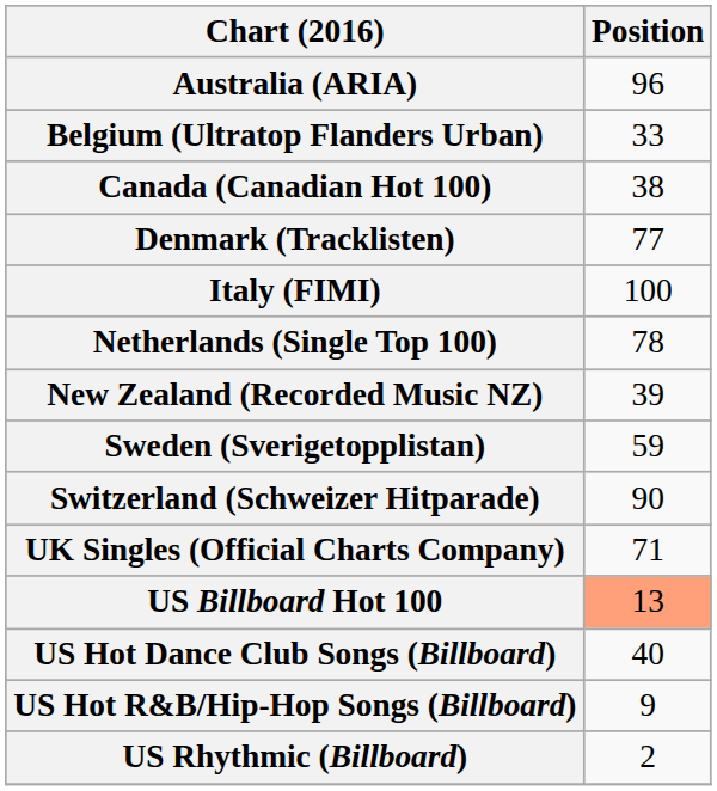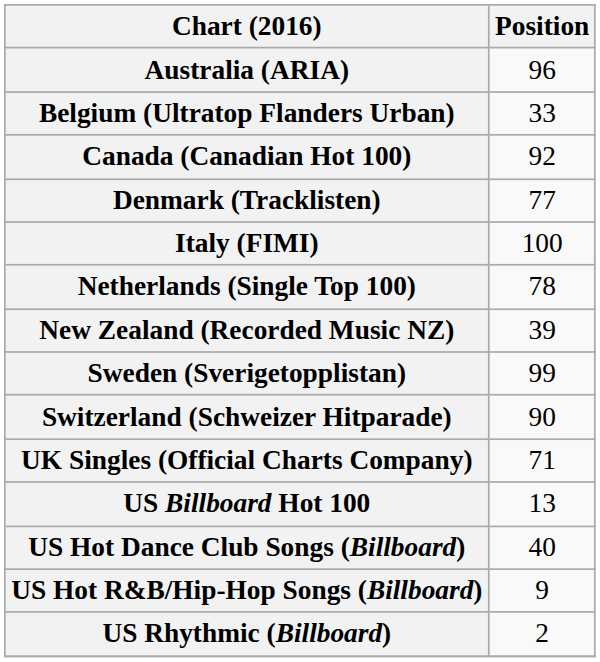 <table class="wikitable plainrowheaders sortable" style="text-align:center">
 <tr>
 <th>Chart (2016)</th>
 <th>Position</th>
 </tr>
 <tr>
 <th scope="row">Australia (ARIA)</th>
 <td>96</td>
 </tr>
 <tr>
 <th scope="row">Belgium (Ultratop Flanders Urban)</th>
 <td>33</td>
 </tr>
 <tr>
 <th scope="row">Canada (Canadian Hot 100)</th>
-<td>38</td>
+<td>92</td>
 </tr>
 <tr>
 <th scope="row">Denmark (Tracklisten)</th>
 <td>77</td>
 </tr>
 <tr>
 <th scope="row">Italy (FIMI)</th>
 <td>100</td>
 </tr>
 <tr>
 <th scope="row">Netherlands (Single Top 100)</th>
 <td>78</td>
 </tr>
 <tr>
 <th scope="row">New Zealand (Recorded Music NZ)</th>
 <td>39</td>
 </tr>
 <tr>
 <th scope="row">Sweden (Sverigetopplistan)</th>
-<td>59</td>
+<td>99</td>
 </tr>
 <tr>
 <th scope="row">Switzerland (Schweizer Hitparade)</th>
 <td>90</td>
 </tr>
 <tr>
 <th scope="row">UK Singles (Official Charts Company)</th>
 <td>71</td>
 </tr>
 <tr>
 <th scope="row">US <em>Billboard</em> Hot 100</th>
-<td style="background: lightsalmon;">13</td>
+<td>13</td>
 </tr>
 <tr>
 <th scope="row">US Hot Dance Club Songs (<em>Billboard</em>)</th>
 <td>40</td>
 </tr>
 <tr>
 <th scope="row">US Hot R&B/Hip-Hop Songs (<em>Billboard</em>)</th>
 <td>9</td>
 </tr>
 <tr>
 <th scope="row">US Rhythmic (<em>Billboard</em>)</th>
 <td>2</td>
 </tr>
 <tr>
 </tr>
 </table>
